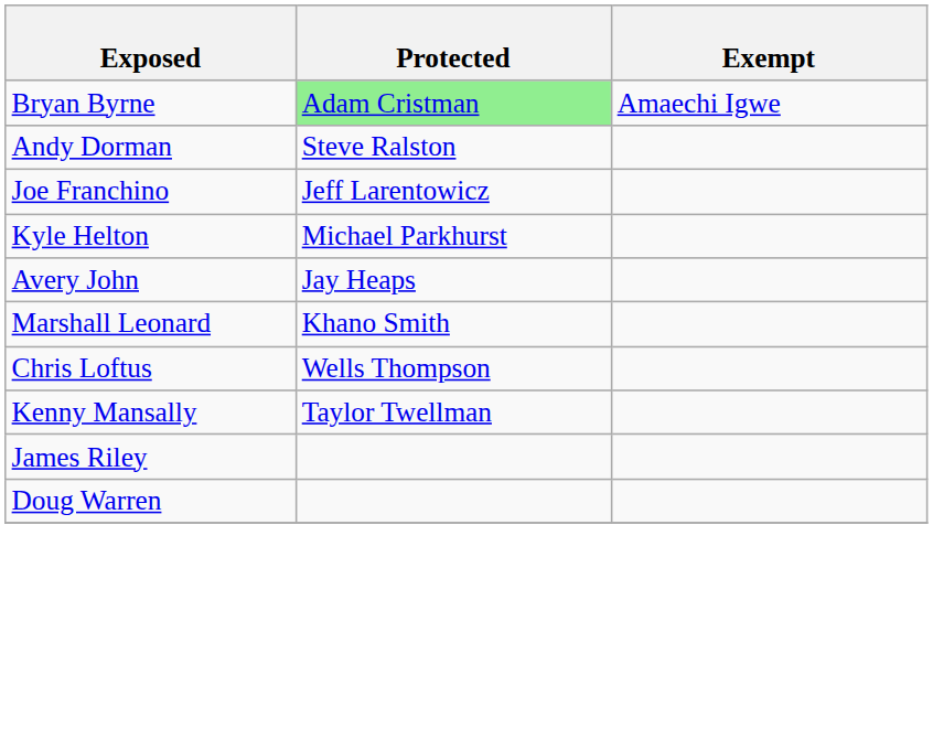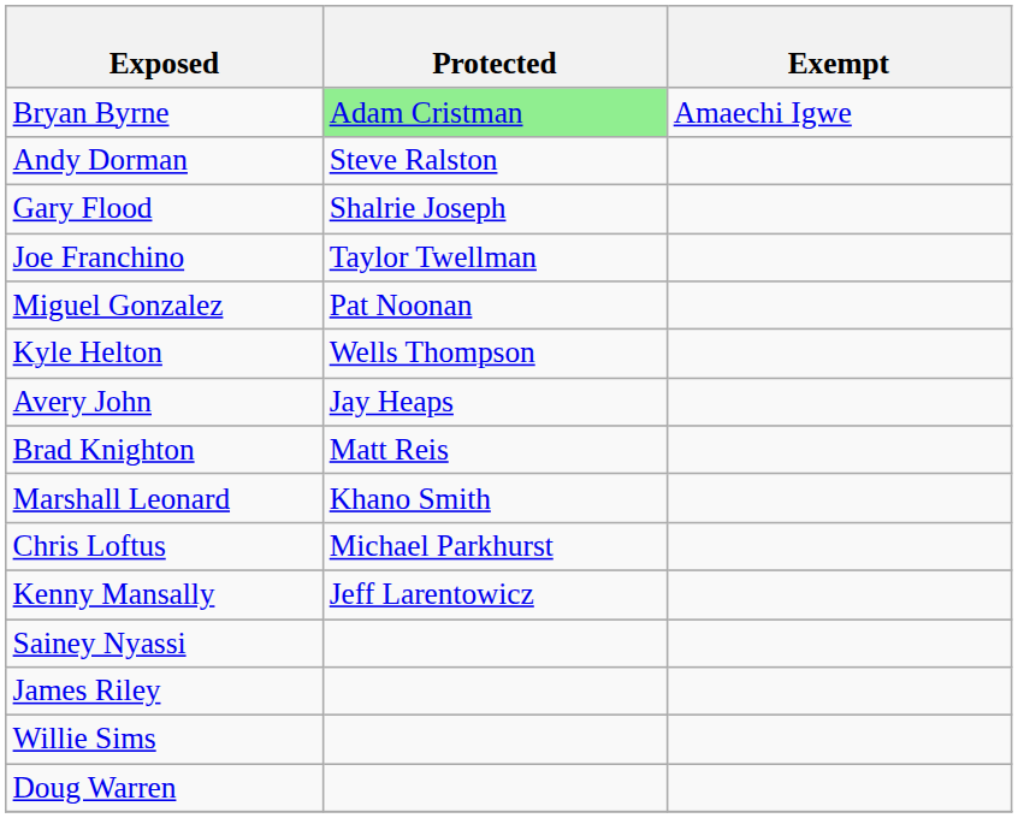 <table class="wikitable">
 <tr>
 <th style="width:23%"><br>Exposed</th>
 <th style="width:25%"><br>Protected</th>
 <th style="width:25%"><br>Exempt</th>
 </tr>
 <tr>
 <td><a href='#'>Bryan Byrne</a></td>
 <td style="background: lightgreen;"><a href='#'>Adam Cristman</a></td>
 <td><a href='#'>Amaechi Igwe</a></td>
 </tr>
 <tr>
 <td><a href='#'>Andy Dorman</a></td>
 <td><a href='#'>Steve Ralston</a></td>
 <td></td>
 </tr>
 <tr>
+<td><a href='#'>Gary Flood</a></td>
+<td><a href='#'>Shalrie Joseph</a></td>
+<td></td>
+</tr>
+<tr>
 <td><a href='#'>Joe Franchino</a></td>
-<td><a href='#'>Jeff Larentowicz</a></td>
+<td><a href='#'>Taylor Twellman</a></td>
+<td></td>
+</tr>
+<tr>
+<td><a href='#'>Miguel Gonzalez</a></td>
+<td><a href='#'>Pat Noonan</a></td>
 <td></td>
 </tr>
 <tr>
 <td><a href='#'>Kyle Helton</a></td>
-<td><a href='#'>Michael Parkhurst</a></td>
+<td><a href='#'>Wells Thompson</a></td>
 <td></td>
 </tr>
 <tr>
 <td><a href='#'>Avery John</a></td>
 <td><a href='#'>Jay Heaps</a></td>
+<td></td>
+</tr>
+<tr>
+<td><a href='#'>Brad Knighton</a></td>
+<td><a href='#'>Matt Reis</a></td>
 <td></td>
 </tr>
 <tr>
 <td><a href='#'>Marshall Leonard</a></td>
 <td><a href='#'>Khano Smith</a></td>
 <td></td>
 </tr>
 <tr>
 <td><a href='#'>Chris Loftus</a></td>
-<td><a href='#'>Wells Thompson</a></td>
+<td><a href='#'>Michael Parkhurst</a></td>
 <td></td>
 </tr>
 <tr>
 <td><a href='#'>Kenny Mansally</a></td>
-<td><a href='#'>Taylor Twellman</a></td>
+<td><a href='#'>Jeff Larentowicz</a></td>
+<td></td>
+</tr>
+<tr>
+<td><a href='#'>Sainey Nyassi</a></td>
+<td></td>
 <td></td>
 </tr>
 <tr>
 <td><a href='#'>James Riley</a></td>
+<td></td>
+<td></td>
+</tr>
+<tr>
+<td><a href='#'>Willie Sims</a></td>
 <td></td>
 <td></td>
 </tr>
 <tr>
 <td><a href='#'>Doug Warren</a></td>
 <td></td>
 <td></td>
 </tr>
 <tr>
 </tr>
 </table>
